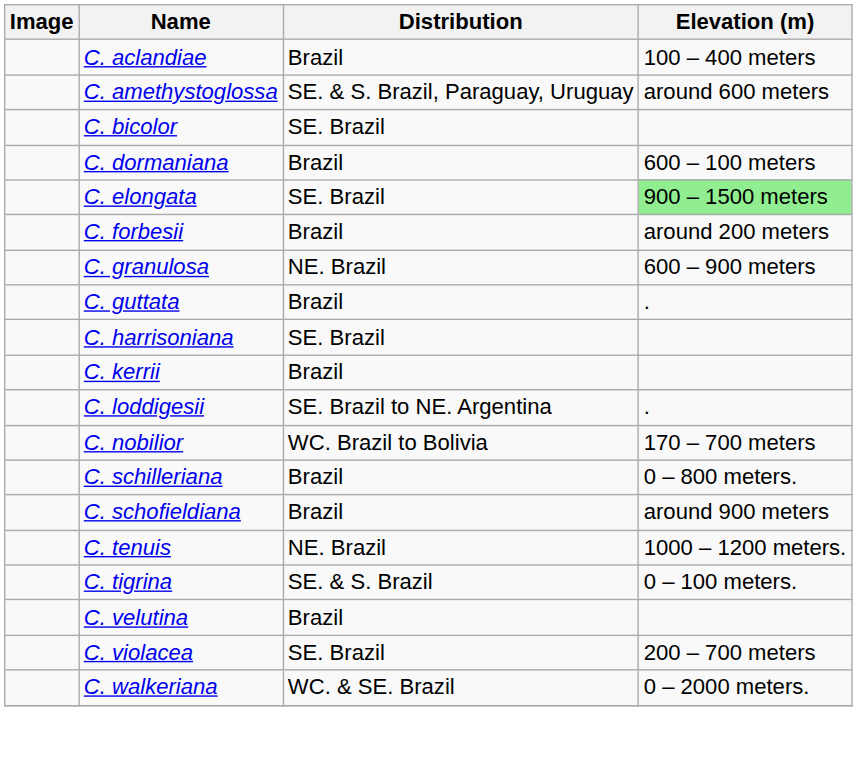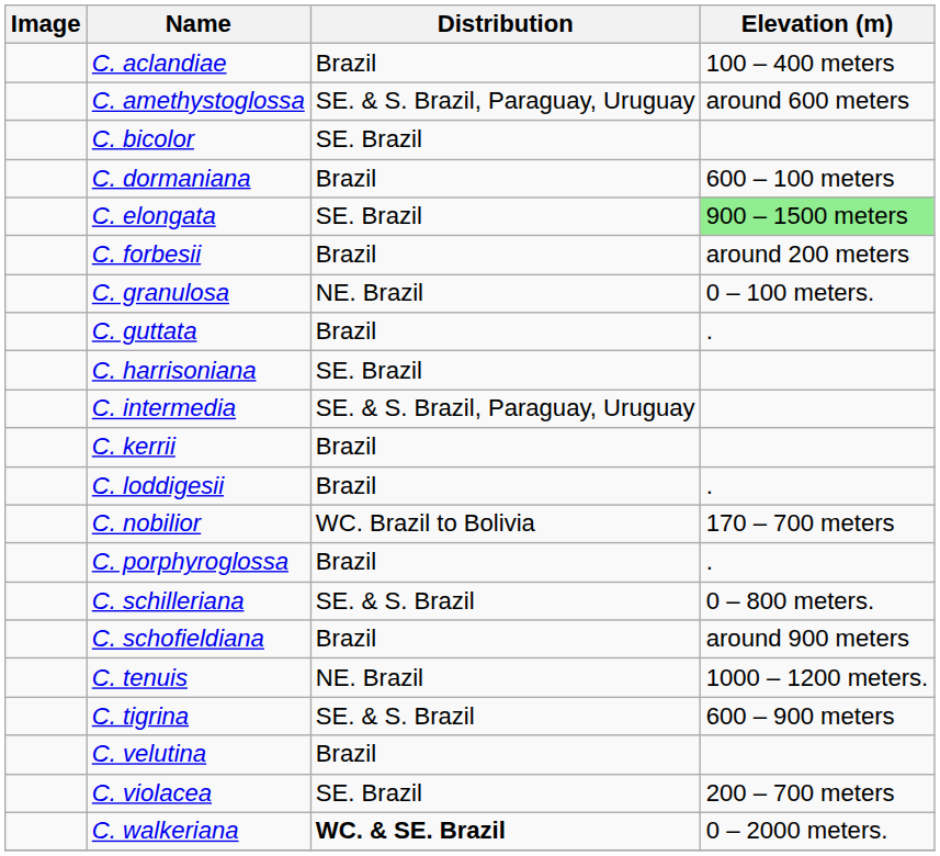 <table class="wikitable collapsible">
 <tr>
 <th>Image</th>
 <th>Name</th>
 <th>Distribution</th>
 <th>Elevation (m)</th>
 </tr>
 <tr>
 <td></td>
 <td><em><a href='#'>C. aclandiae</a></em></td>
 <td>Brazil</td>
 <td>100 – 400 meters</td>
 </tr>
 <tr>
 <td></td>
 <td><em><a href='#'>C. amethystoglossa</a></em></td>
 <td>SE. & S. Brazil, Paraguay, Uruguay</td>
 <td>around 600 meters</td>
 </tr>
 <tr>
 <td></td>
 <td><em><a href='#'>C. bicolor</a></em></td>
 <td>SE. Brazil</td>
 <td></td>
 </tr>
 <tr>
 <td></td>
 <td><em><a href='#'>C. dormaniana</a></em></td>
 <td>Brazil</td>
 <td>600 – 100 meters</td>
 </tr>
 <tr>
 <td></td>
 <td><em><a href='#'>C. elongata</a></em></td>
 <td>SE. Brazil</td>
 <td style="background: lightgreen;">900 – 1500 meters</td>
 </tr>
 <tr>
 <td></td>
 <td><em><a href='#'>C. forbesii</a></em></td>
 <td>Brazil</td>
 <td>around 200 meters</td>
 </tr>
 <tr>
 <td></td>
 <td><em><a href='#'>C. granulosa</a></em></td>
 <td>NE. Brazil</td>
-<td>600 – 900 meters</td>
+<td>0 – 100 meters.</td>
 </tr>
 <tr>
 <td></td>
 <td><em><a href='#'>C. guttata</a></em></td>
 <td>Brazil</td>
 <td>.</td>
 </tr>
 <tr>
 <td></td>
 <td><em><a href='#'>C. harrisoniana</a></em></td>
 <td>SE. Brazil</td>
 <td></td>
 </tr>
 <tr>
 <td></td>
+<td><em><a href='#'>C. intermedia</a></em></td>
+<td>SE. & S. Brazil, Paraguay, Uruguay</td>
+<td></td>
+</tr>
+<tr>
+<td></td>
 <td><em><a href='#'>C. kerrii</a></em></td>
 <td>Brazil</td>
 <td></td>
 </tr>
 <tr>
 <td></td>
 <td><em><a href='#'>C. loddigesii</a></em></td>
-<td>SE. Brazil to NE. Argentina</td>
+<td>Brazil</td>
 <td>.</td>
 </tr>
 <tr>
 <td></td>
 <td><em><a href='#'>C. nobilior</a></em></td>
 <td>WC. Brazil to Bolivia</td>
 <td>170 – 700 meters</td>
 </tr>
 <tr>
 <td></td>
+<td><em><a href='#'>C. porphyroglossa</a></em></td>
+<td>Brazil</td>
+<td>.</td>
+</tr>
+<tr>
+<td></td>
 <td><em><a href='#'>C. schilleriana</a></em></td>
-<td>Brazil</td>
+<td>SE. & S. Brazil</td>
 <td>0 – 800 meters.</td>
 </tr>
 <tr>
 <td></td>
 <td><em><a href='#'>C. schofieldiana</a></em></td>
 <td>Brazil</td>
 <td>around 900 meters</td>
 </tr>
 <tr>
 <td></td>
 <td><em><a href='#'>C. tenuis</a></em></td>
 <td>NE. Brazil</td>
 <td>1000 – 1200 meters.</td>
 </tr>
 <tr>
 <td></td>
 <td><em><a href='#'>C. tigrina</a></em></td>
 <td>SE. & S. Brazil</td>
-<td>0 – 100 meters.</td>
+<td>600 – 900 meters</td>
 </tr>
 <tr>
 <td></td>
 <td><em><a href='#'>C. velutina</a></em></td>
 <td>Brazil</td>
 <td></td>
 </tr>
 <tr>
 <td></td>
 <td><em><a href='#'>C. violacea</a></em></td>
 <td>SE. Brazil</td>
 <td>200 – 700 meters</td>
 </tr>
 <tr>
 <td></td>
 <td><em><a href='#'>C. walkeriana</a></em></td>
-<td>WC. & SE. Brazil</td>
+<td><strong>WC. & SE. Brazil</strong></td>
 <td>0 – 2000 meters.</td>
 </tr>
 <tr>
 </tr>
 </table>
